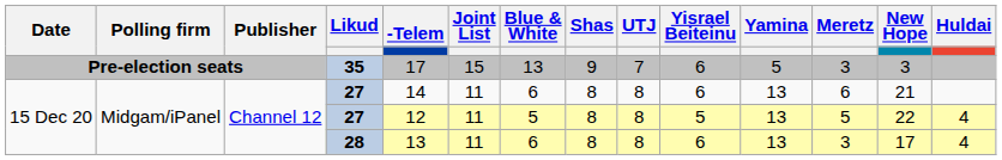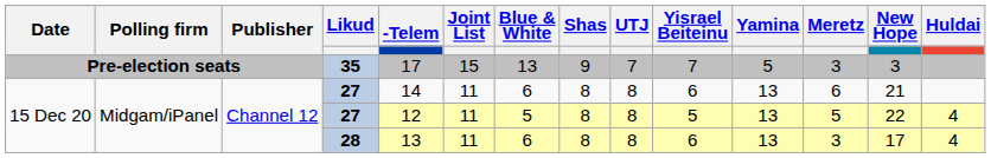 <table class="wikitable sortable" style=text-align:center;font-size:90%;line-height:13px>
 <tr>
 <th rowspan=2>Date</th>
 <th rowspan=2>Polling firm</th>
 <th rowspan=2>Publisher</th>
 <th><a href='#'>Likud</a></th>
 <th><a href='#'><br>-Telem</a></th>
 <th><a href='#'>Joint<br>List</a></th>
 <th><a href='#'>Blue &<br>White</a></th>
 <th><a href='#'>Shas</a></th>
 <th><a href='#'>UTJ</a></th>
 <th><a href='#'>Yisrael<br>Beiteinu</a></th>
 <th><a href='#'>Yamina</a></th>
 <th><a href='#'>Meretz</a></th>
 <th><a href='#'>New<br>Hope</a></th>
 <th><a href='#'>Huldai</a></th>
 </tr>
 <tr>
 <th style=background:></th>
 <th style=background:#003BA3></th>
 <th style=background:></th>
 <th style=background:></th>
 <th style=background:></th>
 <th style=background:></th>
 <th style=background:></th>
 <th style=background:></th>
 <th style=background:></th>
 <th style=background:#0086AC></th>
 <th style=background:#EB4331></th>
 </tr>
 <tr style=background:silver>
 <td colspan=3><strong>Pre-election seats</strong></td>
 <td style=background:#BBCDE4><strong>35</strong>	</td>
 <td>17					</td>
 <td>15					</td>
 <td>13					</td>
 <td>9					</td>
 <td>7					</td>
-<td>6					</td>
+<td>7					</td>
 <td>5					</td>
 <td>3					</td>
 <td>3					</td>
 <td>				</td>
 </tr>
 <tr>
 <td rowspan=3 data-sort-value=2020-12-15>15 Dec 20</td>
 <td rowspan=3>Midgam/iPanel</td>
 <td rowspan=3><a href='#'>Channel 12</a></td>
 <td style=background:#BBCDE4><strong>27</strong>	</td>
 <td>14					</td>
 <td>11					</td>
 <td>6					</td>
 <td>8					</td>
 <td>8					</td>
 <td>6					</td>
 <td>13					</td>
 <td>6					</td>
 <td>21					</td>
 <td>				</td>
 </tr>
 <tr style=background:#fffdb0>
 <td style=background:#BBCDE4><strong>27</strong>	</td>
 <td>12					</td>
 <td>11					</td>
 <td>5					</td>
 <td>8					</td>
 <td>8					</td>
 <td>5					</td>
 <td>13					</td>
 <td>5					</td>
 <td>22<br>					</td>
 <td>4					</td>
 </tr>
 <tr style=background:#fffdb0>
 <td style=background:#BBCDE4><strong>28</strong>	</td>
 <td>13					</td>
 <td>11					</td>
 <td>6					</td>
 <td>8					</td>
 <td>8					</td>
 <td>6					</td>
 <td>13		</td>
 <td>3					</td>
 <td>17					</td>
 <td>4					</td>
 </tr>
 </table>
